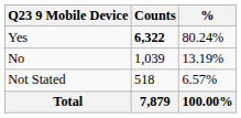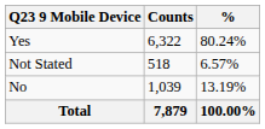 <table class="wikitable sortable">
 <tr>
 <th>Q23 9 Mobile Device</th>
 <th>Counts</th>
 <th>%</th>
 </tr>
 <tr>
 <td>Yes</td>
-<td><strong>6,322</strong></td>
+<td>6,322</td>
 <td>80.24%</td>
+</tr>
+<tr>
+<td>Not Stated</td>
+<td>518</td>
+<td>6.57%</td>
 </tr>
 <tr>
 <td>No</td>
 <td>1,039</td>
 <td>13.19%</td>
 </tr>
 <tr>
-<td>Not Stated</td>
-<td>518</td>
-<td>6.57%</td>
-</tr>
-<tr>
 <th>Total</th>
 <th>7,879</th>
 <th>100.00%</th>
 </tr>
 </table>
